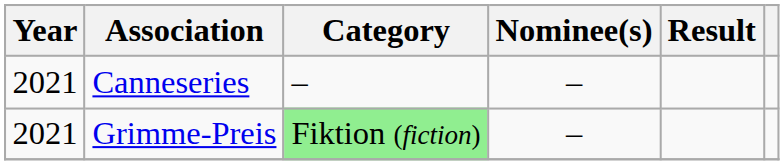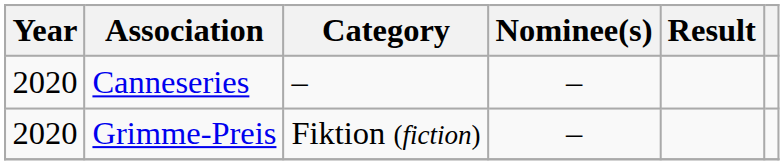 <table class="wikitable sortable">
 <tr>
 <th>Year</th>
 <th>Association</th>
 <th>Category</th>
 <th>Nominee(s)</th>
 <th>Result</th>
 <th class="unsortable"></th>
 </tr>
 <tr>
-<td>2021</td>
+<td>2020</td>
 <td><a href='#'>Canneseries</a></td>
 <td>–</td>
 <td align="center">–</td>
 <td></td>
 <td></td>
 </tr>
 <tr>
-<td>2021</td>
+<td>2020</td>
 <td><a href='#'>Grimme-Preis</a></td>
-<td style="background: lightgreen;">Fiktion <small>(<em>fiction</em>)</small></td>
+<td>Fiktion <small>(<em>fiction</em>)</small></td>
 <td align="center">–</td>
 <td></td>
 <td></td>
 </tr>
 <tr>
 </tr>
 </table>
